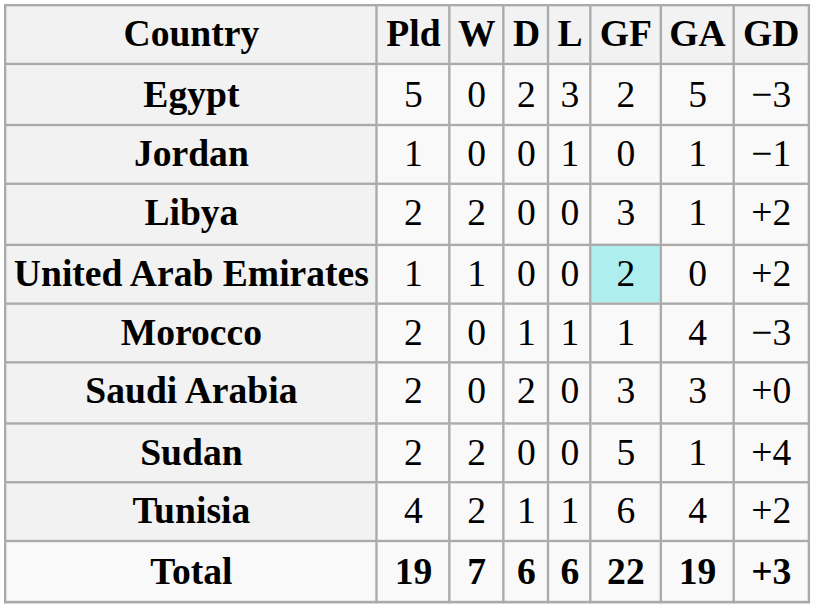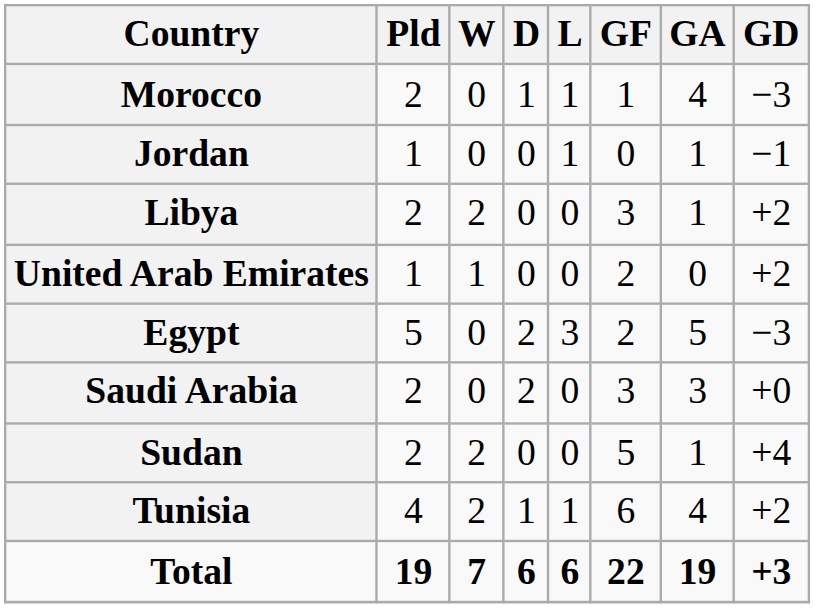 <table class="wikitable plainrowheaders sortable" style="text-align:center">
 <tr>
 <th scope=col>Country</th>
 <th scope=col>Pld</th>
 <th scope=col>W</th>
 <th scope=col>D</th>
 <th scope=col>L</th>
 <th scope=col>GF</th>
 <th scope=col>GA</th>
 <th scope=col>GD</th>
 </tr>
 <tr>
-<th scope=row> Egypt</th>
-<td>5</td>
+<th scope=row> Morocco</th>
+<td>2</td>
 <td>0</td>
-<td>2</td>
-<td>3</td>
-<td>2</td>
-<td>5</td>
+<td>1</td>
+<td>1</td>
+<td>1</td>
+<td>4</td>
 <td>−3</td>
 </tr>
 <tr>
 <th scope=row> Jordan</th>
 <td>1</td>
 <td>0</td>
 <td>0</td>
 <td>1</td>
 <td>0</td>
 <td>1</td>
 <td>−1</td>
 </tr>
 <tr>
 <th scope=row> Libya</th>
 <td>2</td>
 <td>2</td>
 <td>0</td>
 <td>0</td>
 <td>3</td>
 <td>1</td>
 <td>+2</td>
 </tr>
 <tr>
 <th scope=row> United Arab Emirates</th>
 <td>1</td>
 <td>1</td>
 <td>0</td>
 <td>0</td>
-<td style="background: paleturquoise;">2</td>
+<td>2</td>
 <td>0</td>
 <td>+2</td>
 </tr>
 <tr>
-<th scope=row> Morocco</th>
+<th scope=row> Egypt</th>
+<td>5</td>
+<td>0</td>
 <td>2</td>
-<td>0</td>
-<td>1</td>
-<td>1</td>
-<td>1</td>
-<td>4</td>
+<td>3</td>
+<td>2</td>
+<td>5</td>
 <td>−3</td>
 </tr>
 <tr>
 <th scope=row> Saudi Arabia</th>
 <td>2</td>
 <td>0</td>
 <td>2</td>
 <td>0</td>
 <td>3</td>
 <td>3</td>
 <td>+0</td>
 </tr>
 <tr>
 <th scope=row> Sudan</th>
 <td>2</td>
 <td>2</td>
 <td>0</td>
 <td>0</td>
 <td>5</td>
 <td>1</td>
 <td>+4</td>
 </tr>
 <tr>
 <th scope=row> Tunisia</th>
 <td>4</td>
 <td>2</td>
 <td>1</td>
 <td>1</td>
 <td>6</td>
 <td>4</td>
 <td>+2</td>
 </tr>
 <tr>
 <td align-"center"><strong>Total</strong></td>
 <td><strong>19</strong></td>
 <td><strong>7</strong></td>
 <td><strong>6</strong></td>
 <td><strong>6</strong></td>
 <td><strong>22</strong></td>
 <td><strong>19</strong></td>
 <td><strong>+3</strong></td>
 </tr>
 <tr>
 </tr>
 </table>
